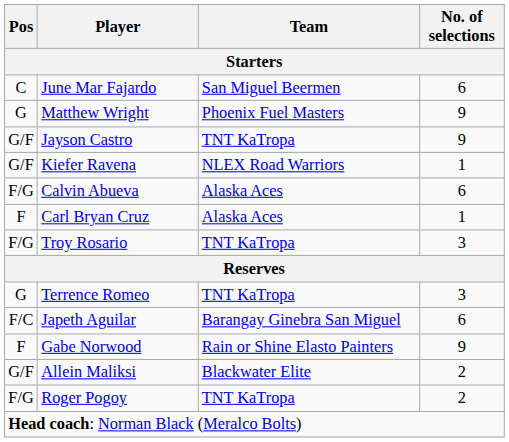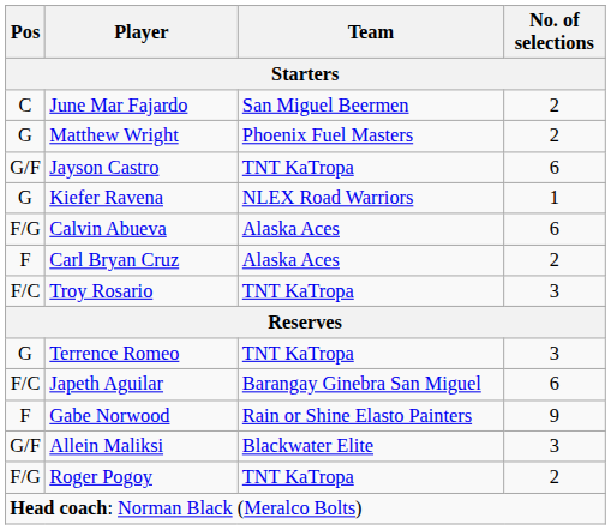 <table class="wikitable" style="text-align:center">
 <tr>
 <th scope="col" width="25px">Pos</th>
 <th scope="col" width="150px">Player</th>
 <th scope="col" width="210px">Team</th>
 <th scope="col" width="75px">No. of selections</th>
 </tr>
 <tr>
 <th scope="col" colspan="5">Starters</th>
 </tr>
 <tr>
 <td>C</td>
 <td style="text-align:left"><a href='#'>June Mar Fajardo</a></td>
 <td style="text-align:left"><a href='#'>San Miguel Beermen</a></td>
-<td>6</td>
+<td>2</td>
 </tr>
 <tr>
 <td>G</td>
 <td style="text-align:left"><a href='#'>Matthew Wright</a></td>
 <td style="text-align:left"><a href='#'>Phoenix Fuel Masters</a></td>
-<td>9</td>
+<td>2</td>
 </tr>
 <tr>
 <td>G/F</td>
 <td style="text-align:left"><a href='#'>Jayson Castro</a></td>
 <td style="text-align:left"><a href='#'>TNT KaTropa</a></td>
-<td>9</td>
+<td>6</td>
 </tr>
 <tr>
-<td>G/F</td>
+<td>G</td>
 <td style="text-align:left"><a href='#'>Kiefer Ravena</a></td>
 <td style="text-align:left"><a href='#'>NLEX Road Warriors</a></td>
 <td>1</td>
 </tr>
 <tr>
 <td>F/G</td>
 <td style="text-align:left"><a href='#'>Calvin Abueva</a></td>
 <td style="text-align:left"><a href='#'>Alaska Aces</a></td>
 <td>6</td>
 </tr>
 <tr>
 <td>F</td>
 <td style="text-align:left"><a href='#'>Carl Bryan Cruz</a></td>
 <td style="text-align:left"><a href='#'>Alaska Aces</a></td>
-<td>1</td>
+<td>2</td>
 </tr>
 <tr>
-<td>F/G</td>
+<td>F/C</td>
 <td style="text-align:left"><a href='#'>Troy Rosario</a></td>
 <td style="text-align:left"><a href='#'>TNT KaTropa</a></td>
 <td>3</td>
 </tr>
 <tr>
 <th scope="col" colspan="5">Reserves</th>
 </tr>
 <tr>
 <td>G</td>
 <td style="text-align:left"><a href='#'>Terrence Romeo</a></td>
 <td style="text-align:left"><a href='#'>TNT KaTropa</a></td>
 <td>3</td>
 </tr>
 <tr>
 <td>F/C</td>
 <td style="text-align:left"><a href='#'>Japeth Aguilar</a></td>
 <td style="text-align:left"><a href='#'>Barangay Ginebra San Miguel</a></td>
 <td>6</td>
 </tr>
 <tr>
 <td>F</td>
 <td style="text-align:left"><a href='#'>Gabe Norwood</a></td>
 <td style="text-align:left"><a href='#'>Rain or Shine Elasto Painters</a></td>
 <td>9</td>
 </tr>
 <tr>
 <td>G/F</td>
 <td style="text-align:left"><a href='#'>Allein Maliksi</a></td>
 <td style="text-align:left"><a href='#'>Blackwater Elite</a></td>
-<td>2</td>
+<td>3</td>
 </tr>
 <tr>
 <td>F/G</td>
 <td style="text-align:left"><a href='#'>Roger Pogoy</a></td>
 <td style="text-align:left"><a href='#'>TNT KaTropa</a></td>
 <td>2</td>
 </tr>
 <tr>
 <td style="text-align:left" colspan="5"><strong>Head coach</strong>: <a href='#'>Norman Black</a> (<a href='#'>Meralco Bolts</a>)</td>
 </tr>
 </table>
